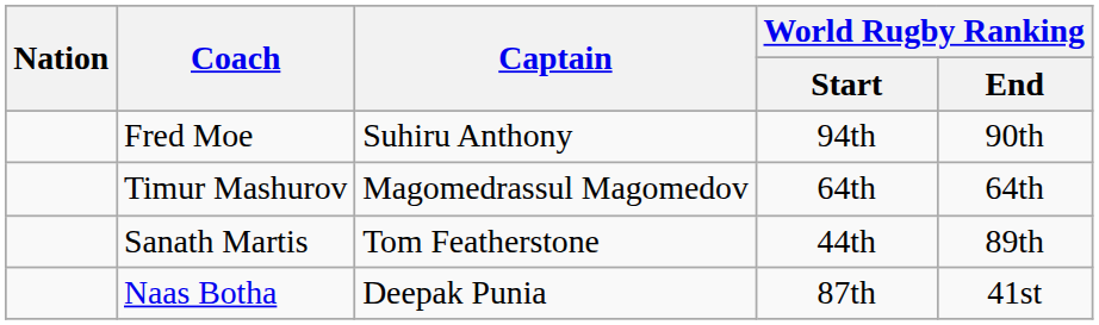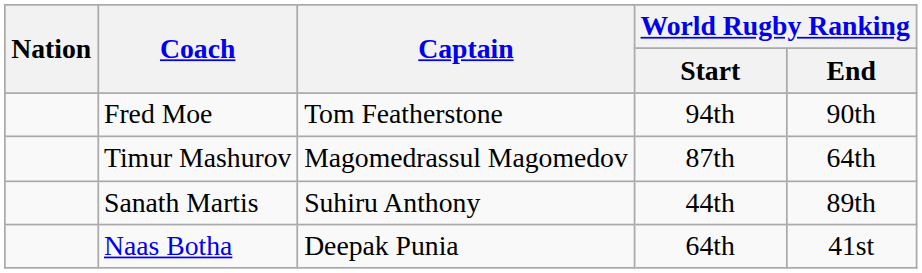 <table class="wikitable">
 <tr>
 <th rowspan="2">Nation</th>
 <th rowspan="2"><a href='#'>Coach</a></th>
 <th rowspan="2"><a href='#'>Captain</a></th>
 <th colspan="2"><a href='#'>World Rugby Ranking</a></th>
 </tr>
 <tr>
 <th>Start</th>
 <th>End</th>
 </tr>
 <tr>
 <td></td>
 <td> Fred Moe</td>
-<td>Suhiru Anthony</td>
+<td>Tom Featherstone</td>
 <td align="center">94th</td>
 <td align="center">90th</td>
 </tr>
 <tr>
 <td></td>
 <td> Timur Mashurov</td>
 <td>Magomedrassul Magomedov</td>
-<td align="center">64th</td>
+<td align="center">87th</td>
 <td align="center">64th</td>
 </tr>
 <tr>
 <td></td>
 <td> Sanath Martis</td>
-<td>Tom Featherstone</td>
+<td>Suhiru Anthony</td>
 <td align="center">44th</td>
 <td align="center">89th</td>
 </tr>
 <tr>
 <td></td>
 <td> <a href='#'>Naas Botha</a></td>
 <td>Deepak Punia</td>
-<td align="center">87th</td>
+<td align="center">64th</td>
 <td align="center">41st</td>
 </tr>
 </table>
